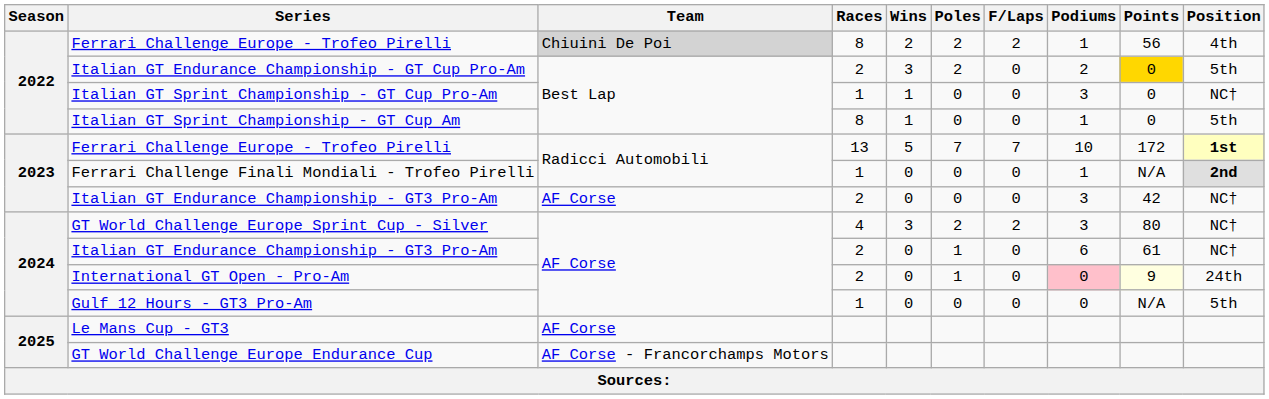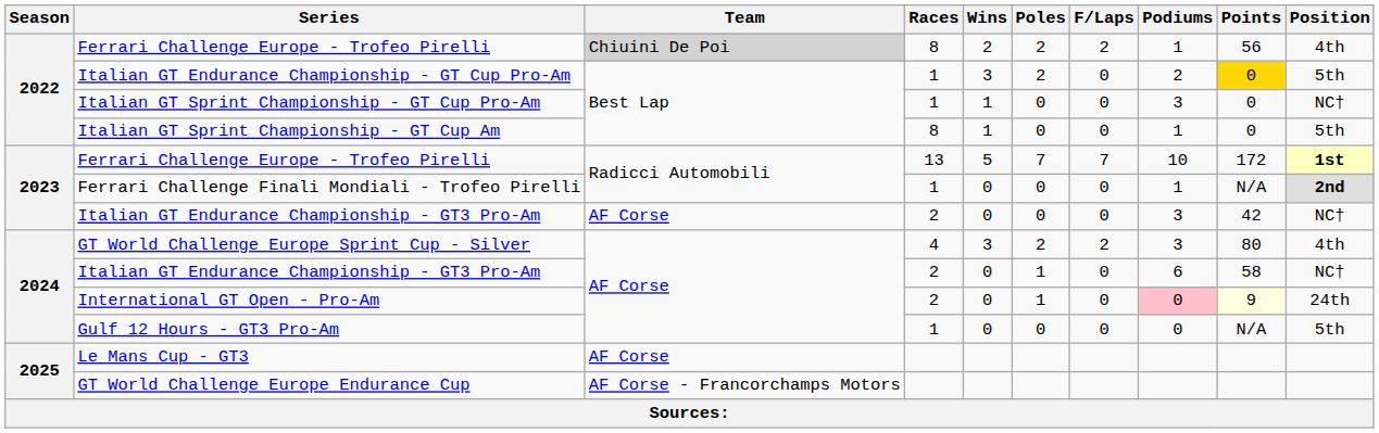 <table class="wikitable" style="font-size: 90%; text-align:center">
 <tr>
 <th>Season</th>
 <th>Series</th>
 <th>Team</th>
 <th>Races</th>
 <th>Wins</th>
 <th>Poles</th>
 <th>F/Laps</th>
 <th>Podiums</th>
 <th>Points</th>
 <th>Position</th>
 </tr>
 <tr>
 <th rowspan=4>2022</th>
 <td align=left><a href='#'>Ferrari Challenge Europe - Trofeo Pirelli</a></td>
 <td align=left style="background: lightgrey;">Chiuini De Poi</td>
 <td>8</td>
 <td>2</td>
 <td>2</td>
 <td>2</td>
 <td>1</td>
 <td>56</td>
 <td>4th</td>
 </tr>
 <tr>
 <td align=left><a href='#'>Italian GT Endurance Championship - GT Cup Pro-Am</a></td>
 <td align=left rowspan="3">Best Lap</td>
-<td>2</td>
+<td>1</td>
 <td>3</td>
 <td>2</td>
 <td>0</td>
 <td>2</td>
 <td style="background: gold;">0</td>
 <td>5th</td>
 </tr>
 <tr>
 <td align=left><a href='#'>Italian GT Sprint Championship - GT Cup Pro-Am</a></td>
 <td>1</td>
 <td>1</td>
 <td>0</td>
 <td>0</td>
 <td>3</td>
 <td>0</td>
 <td>NC†</td>
 </tr>
 <tr>
 <td align=left><a href='#'>Italian GT Sprint Championship - GT Cup Am</a></td>
 <td>8</td>
 <td>1</td>
 <td>0</td>
 <td>0</td>
 <td>1</td>
 <td>0</td>
 <td>5th</td>
 </tr>
 <tr>
 <th rowspan=3>2023</th>
 <td align=left><a href='#'>Ferrari Challenge Europe - Trofeo Pirelli</a></td>
 <td rowspan=2 align=left>Radicci Automobili</td>
 <td>13</td>
 <td>5</td>
 <td>7</td>
 <td>7</td>
 <td>10</td>
 <td>172</td>
 <td style="background:#FFFFBF;"><strong>1st</strong></td>
 </tr>
 <tr>
 <td align=left>Ferrari Challenge Finali Mondiali - Trofeo Pirelli</td>
 <td>1</td>
 <td>0</td>
 <td>0</td>
 <td>0</td>
 <td>1</td>
 <td>N/A</td>
 <td style="background:#DFDFDF;"><strong>2nd</strong></td>
 </tr>
 <tr>
 <td align=left><a href='#'>Italian GT Endurance Championship - GT3 Pro-Am</a></td>
 <td align=left><a href='#'>AF Corse</a></td>
 <td>2</td>
 <td>0</td>
 <td>0</td>
 <td>0</td>
 <td>3</td>
 <td>42</td>
 <td>NC†</td>
 </tr>
 <tr>
 <th rowspan=4>2024</th>
 <td align=left><a href='#'>GT World Challenge Europe Sprint Cup - Silver</a></td>
 <td rowspan=4 align=left><a href='#'>AF Corse</a></td>
 <td>4</td>
 <td>3</td>
 <td>2</td>
 <td>2</td>
 <td>3</td>
 <td>80</td>
-<td>NC†</td>
+<td>4th</td>
 </tr>
 <tr>
 <td align=left><a href='#'>Italian GT Endurance Championship - GT3 Pro-Am</a></td>
 <td>2</td>
 <td>0</td>
 <td>1</td>
 <td>0</td>
 <td>6</td>
-<td>61</td>
+<td>58</td>
 <td>NC†</td>
 </tr>
 <tr>
 <td align=left><a href='#'>International GT Open - Pro-Am</a></td>
 <td>2</td>
 <td>0</td>
 <td>1</td>
 <td>0</td>
 <td style="background: pink;">0</td>
 <td style="background: lightyellow;">9</td>
 <td>24th</td>
 </tr>
 <tr>
 <td align=left><a href='#'>Gulf 12 Hours - GT3 Pro-Am</a></td>
 <td>1</td>
 <td>0</td>
 <td>0</td>
 <td>0</td>
 <td>0</td>
 <td>N/A</td>
 <td>5th</td>
 </tr>
 <tr>
 <th rowspan="2">2025</th>
 <td align=left><a href='#'>Le Mans Cup - GT3</a></td>
 <td align=left><a href='#'>AF Corse</a></td>
 <td></td>
 <td></td>
 <td></td>
 <td></td>
 <td></td>
 <td></td>
 <td></td>
 </tr>
 <tr>
 <td align=left><a href='#'>GT World Challenge Europe Endurance Cup</a></td>
 <td align=left><a href='#'>AF Corse</a> - Francorchamps Motors</td>
 <td></td>
 <td></td>
 <td></td>
 <td></td>
 <td></td>
 <td></td>
 <td></td>
 </tr>
 <tr>
 <th colspan="10">Sources:</th>
 </tr>
 </table>
